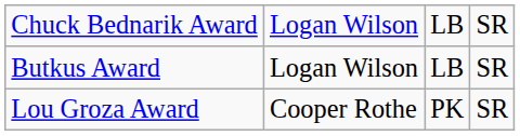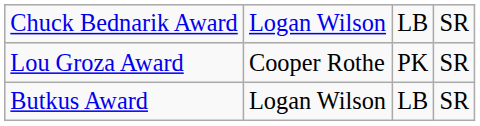 <table class="wikitable">
 <tr>
 <td><a href='#'>Chuck Bednarik Award</a></td>
 <td><a href='#'>Logan Wilson</a></td>
-<td>LB</td>
-<td>SR</td>
-</tr>
-<tr>
-<td><a href='#'>Butkus Award</a></td>
-<td>Logan Wilson</td>
 <td>LB</td>
 <td>SR</td>
 </tr>
 <tr>
 <td><a href='#'>Lou Groza Award</a></td>
 <td>Cooper Rothe</td>
 <td>PK</td>
 <td>SR</td>
 </tr>
+<tr>
+<td><a href='#'>Butkus Award</a></td>
+<td>Logan Wilson</td>
+<td>LB</td>
+<td>SR</td>
+</tr>
 </table>
